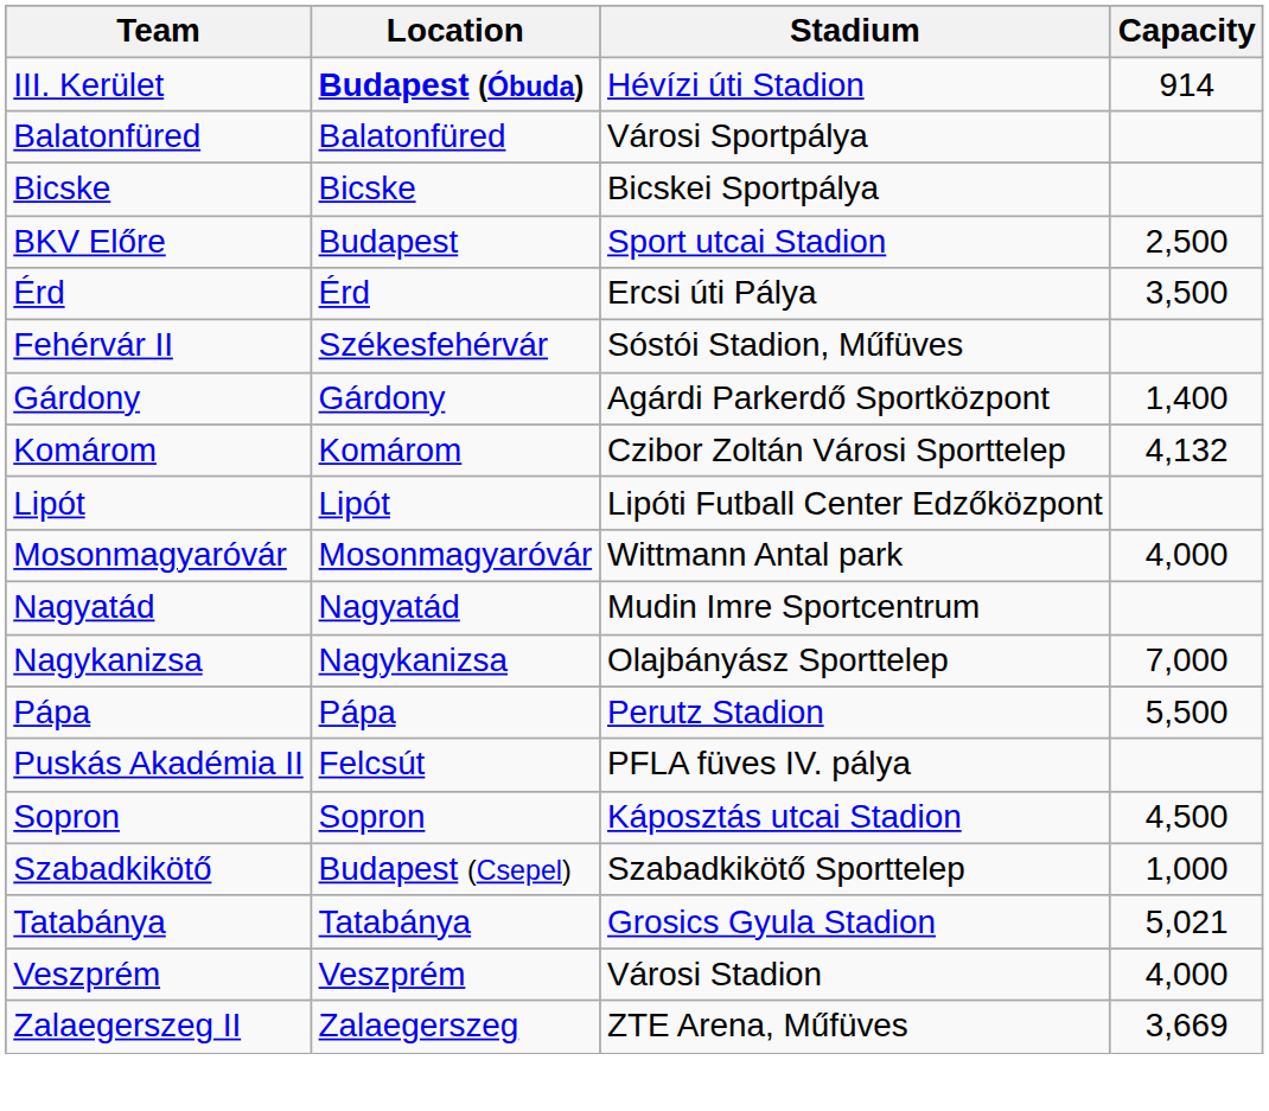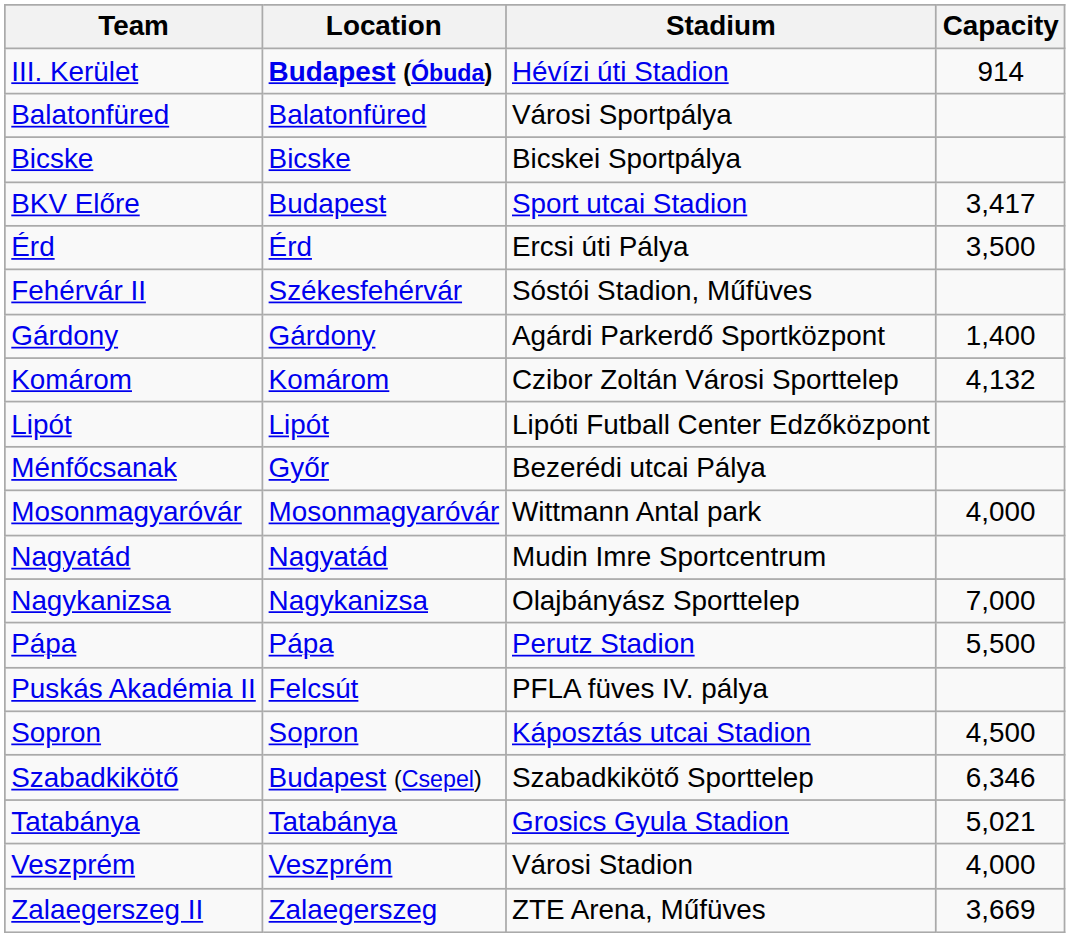 <table class="wikitable sortable">
 <tr>
 <th>Team</th>
 <th>Location</th>
 <th>Stadium</th>
 <th>Capacity</th>
 </tr>
 <tr>
 <td><a href='#'>III. Kerület</a></td>
 <td><strong><a href='#'>Budapest</a> <small>(<a href='#'>Óbuda</a>)</small></strong></td>
 <td><a href='#'>Hévízi úti Stadion</a></td>
 <td align="center">914</td>
 </tr>
 <tr>
 <td><a href='#'>Balatonfüred</a></td>
 <td><a href='#'>Balatonfüred</a></td>
 <td>Városi Sportpálya</td>
 <td align="center"></td>
 </tr>
 <tr>
 <td><a href='#'>Bicske</a></td>
 <td><a href='#'>Bicske</a></td>
 <td>Bicskei Sportpálya</td>
 <td align="center"></td>
 </tr>
 <tr>
 <td><a href='#'>BKV Előre</a></td>
 <td><a href='#'>Budapest</a></td>
 <td><a href='#'>Sport utcai Stadion</a></td>
-<td align="center">2,500</td>
+<td align="center">3,417</td>
 </tr>
 <tr>
 <td><a href='#'>Érd</a></td>
 <td><a href='#'>Érd</a></td>
 <td>Ercsi úti Pálya</td>
 <td align="center">3,500</td>
 </tr>
 <tr>
 <td><a href='#'>Fehérvár II</a></td>
 <td><a href='#'>Székesfehérvár</a></td>
 <td>Sóstói Stadion, Műfüves</td>
 <td align="center"></td>
 </tr>
 <tr>
 <td><a href='#'>Gárdony</a></td>
 <td><a href='#'>Gárdony</a></td>
 <td>Agárdi Parkerdő Sportközpont</td>
 <td align="center">1,400</td>
 </tr>
 <tr>
 <td><a href='#'>Komárom</a></td>
 <td><a href='#'>Komárom</a></td>
 <td>Czibor Zoltán Városi Sporttelep</td>
 <td align="center">4,132</td>
 </tr>
 <tr>
 <td><a href='#'>Lipót</a></td>
 <td><a href='#'>Lipót</a></td>
 <td>Lipóti Futball Center Edzőközpont</td>
+<td align="center"></td>
+</tr>
+<tr>
+<td><a href='#'>Ménfőcsanak</a></td>
+<td><a href='#'>Győr</a></td>
+<td>Bezerédi utcai Pálya</td>
 <td align="center"></td>
 </tr>
 <tr>
 <td><a href='#'>Mosonmagyaróvár</a></td>
 <td><a href='#'>Mosonmagyaróvár</a></td>
 <td>Wittmann Antal park</td>
 <td align="center">4,000</td>
 </tr>
 <tr>
 <td><a href='#'>Nagyatád</a></td>
 <td><a href='#'>Nagyatád</a></td>
 <td>Mudin Imre Sportcentrum</td>
 <td align="center"></td>
 </tr>
 <tr>
 <td><a href='#'>Nagykanizsa</a></td>
 <td><a href='#'>Nagykanizsa</a></td>
 <td>Olajbányász Sporttelep</td>
 <td align="center">7,000</td>
 </tr>
 <tr>
 <td><a href='#'>Pápa</a></td>
 <td><a href='#'>Pápa</a></td>
 <td><a href='#'>Perutz Stadion</a></td>
 <td align="center">5,500</td>
 </tr>
 <tr>
 <td><a href='#'>Puskás Akadémia II</a></td>
 <td><a href='#'>Felcsút</a></td>
 <td>PFLA füves IV. pálya</td>
 <td align="center"></td>
 </tr>
 <tr>
 <td><a href='#'>Sopron</a></td>
 <td><a href='#'>Sopron</a></td>
 <td><a href='#'>Káposztás utcai Stadion</a></td>
 <td align="center">4,500</td>
 </tr>
 <tr>
 <td><a href='#'>Szabadkikötő</a></td>
 <td><a href='#'>Budapest</a> <small>(<a href='#'>Csepel</a>)</small></td>
 <td>Szabadkikötő Sporttelep</td>
-<td align="center">1,000</td>
+<td align="center">6,346</td>
 </tr>
 <tr>
 <td><a href='#'>Tatabánya</a></td>
 <td><a href='#'>Tatabánya</a></td>
 <td><a href='#'>Grosics Gyula Stadion</a></td>
 <td align="center">5,021</td>
 </tr>
 <tr>
 <td><a href='#'>Veszprém</a></td>
 <td><a href='#'>Veszprém</a></td>
 <td>Városi Stadion</td>
 <td align="center">4,000</td>
 </tr>
 <tr>
 <td><a href='#'>Zalaegerszeg II</a></td>
 <td><a href='#'>Zalaegerszeg</a></td>
 <td>ZTE Arena, Műfüves</td>
 <td align="center">3,669</td>
 </tr>
 </table>
